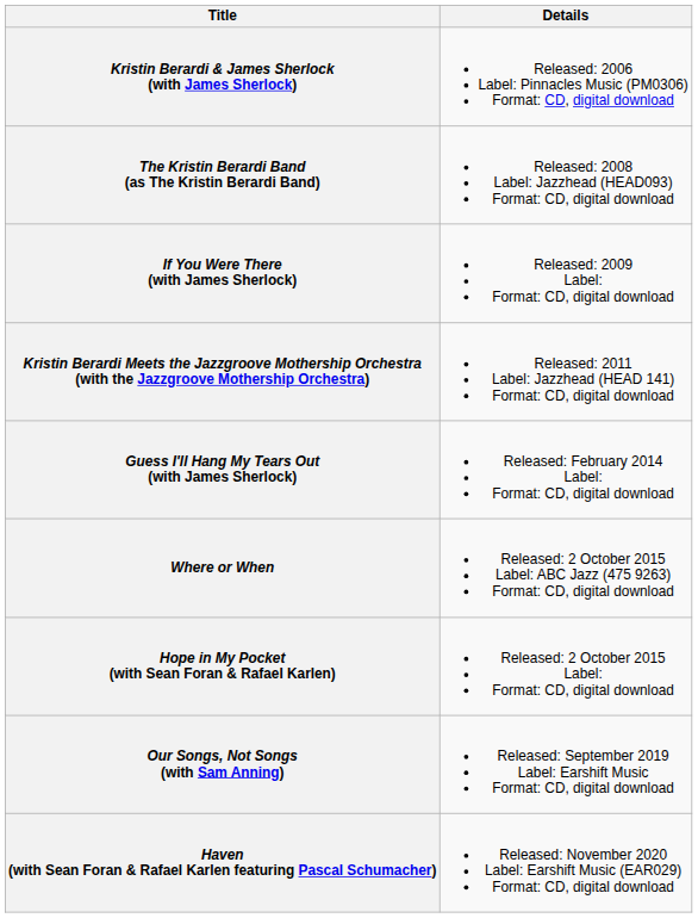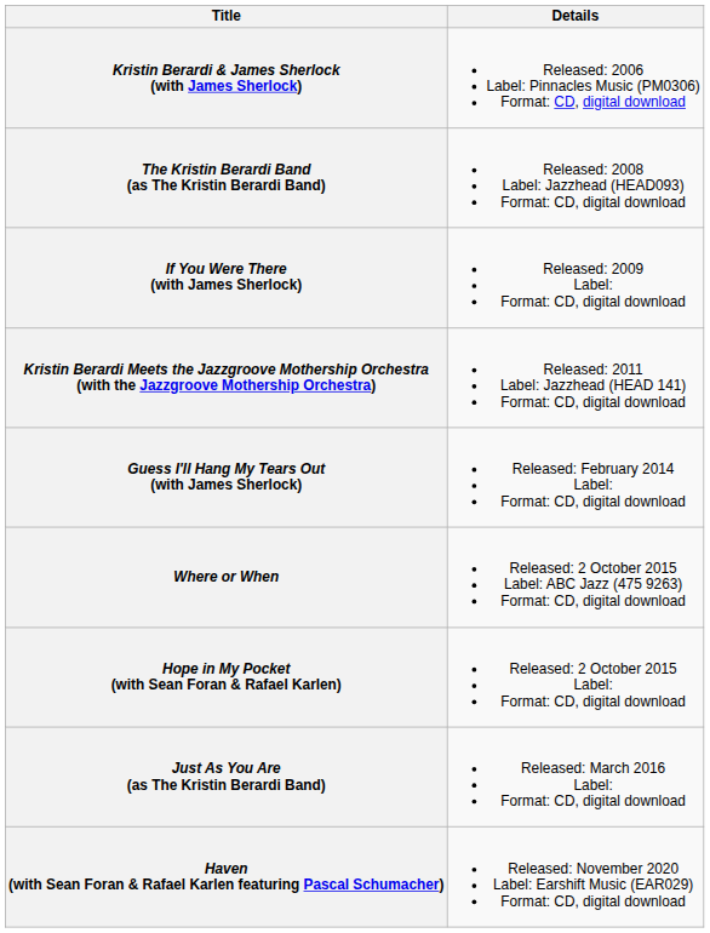 <table class="wikitable plainrowheaders" style="text-align:center;" border="1">
 <tr>
 <th>Title</th>
 <th>Details</th>
 </tr>
 <tr>
 <th scope="row"><em>Kristin Berardi & James Sherlock</em> <br> (with <a href='#'>James Sherlock</a>)</th>
 <td><br><ul><li>Released: 2006</li><li>Label: Pinnacles Music (PM0306)</li><li>Format: <a href='#'>CD</a>, <a href='#'>digital download</a></li></ul></td>
 </tr>
 <tr>
 <th scope="row"><em>The Kristin Berardi Band</em> <br> (as The Kristin Berardi Band)</th>
 <td><br><ul><li>Released: 2008</li><li>Label: Jazzhead (HEAD093)</li><li>Format: CD, digital download</li></ul></td>
 </tr>
 <tr>
 <th scope="row"><em>If You Were There</em> <br> (with James Sherlock)</th>
 <td><br><ul><li>Released: 2009</li><li>Label:</li><li>Format: CD, digital download</li></ul></td>
 </tr>
 <tr>
 <th scope="row"><em>Kristin Berardi Meets the Jazzgroove Mothership Orchestra</em> <br> (with the <a href='#'>Jazzgroove Mothership Orchestra</a>)</th>
 <td><br><ul><li>Released: 2011</li><li>Label: Jazzhead (HEAD 141)</li><li>Format: CD, digital download</li></ul></td>
 </tr>
 <tr>
 <th scope="row"><em>Guess I'll Hang My Tears Out</em> <br> (with James Sherlock)</th>
 <td><br><ul><li>Released: February 2014</li><li>Label:</li><li>Format: CD, digital download</li></ul></td>
 </tr>
 <tr>
 <th scope="row"><em>Where or When</em></th>
 <td><br><ul><li>Released: 2 October 2015</li><li>Label: ABC Jazz (475 9263)</li><li>Format: CD, digital download</li></ul></td>
 </tr>
 <tr>
 <th scope="row"><em>Hope in My Pocket</em> <br> (with Sean Foran & Rafael Karlen)</th>
 <td><br><ul><li>Released: 2 October 2015</li><li>Label:</li><li>Format: CD, digital download</li></ul></td>
 </tr>
 <tr>
-<th scope="row"><em>Our Songs, Not Songs</em> <br> (with <a href='#'>Sam Anning</a>)</th>
-<td><br><ul><li>Released: September 2019</li><li>Label: Earshift Music</li><li>Format: CD, digital download</li></ul></td>
+<th scope="row"><em>Just As You Are</em> <br> (as The Kristin Berardi Band)</th>
+<td><br><ul><li>Released: March 2016</li><li>Label:</li><li>Format: CD, digital download</li></ul></td>
 </tr>
 <tr>
 <th scope="row"><em>Haven</em> <br> (with Sean Foran & Rafael Karlen featuring <a href='#'>Pascal Schumacher</a>)</th>
 <td><br><ul><li>Released: November 2020</li><li>Label: Earshift Music (EAR029)</li><li>Format: CD, digital download</li></ul></td>
 </tr>
 </table>
